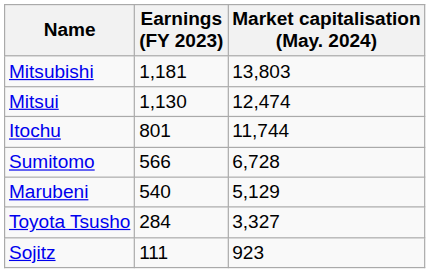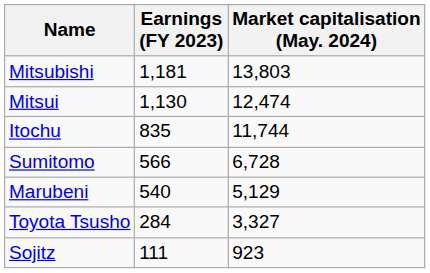 <table class="wikitable sortable floatright">
 <tr>
 <th scope="col">Name</th>
 <th scope="col">Earnings<br>(FY 2023)</th>
 <th scope="col">Market capitalisation<br>(May. 2024)</th>
 </tr>
 <tr>
 <td><a href='#'>Mitsubishi</a></td>
 <td>1,181</td>
 <td>13,803</td>
 </tr>
 <tr>
 <td><a href='#'>Mitsui</a></td>
 <td>1,130</td>
 <td>12,474</td>
 </tr>
 <tr>
 <td><a href='#'>Itochu</a></td>
-<td>801</td>
+<td>835</td>
 <td>11,744</td>
 </tr>
 <tr>
 <td><a href='#'>Sumitomo</a></td>
 <td>566</td>
 <td>6,728</td>
 </tr>
 <tr>
 <td><a href='#'>Marubeni</a></td>
 <td>540</td>
 <td>5,129</td>
 </tr>
 <tr>
 <td><a href='#'>Toyota Tsusho</a></td>
 <td>284</td>
 <td>3,327</td>
 </tr>
 <tr>
 <td><a href='#'>Sojitz</a></td>
 <td>111</td>
 <td>923</td>
 </tr>
 </table>
